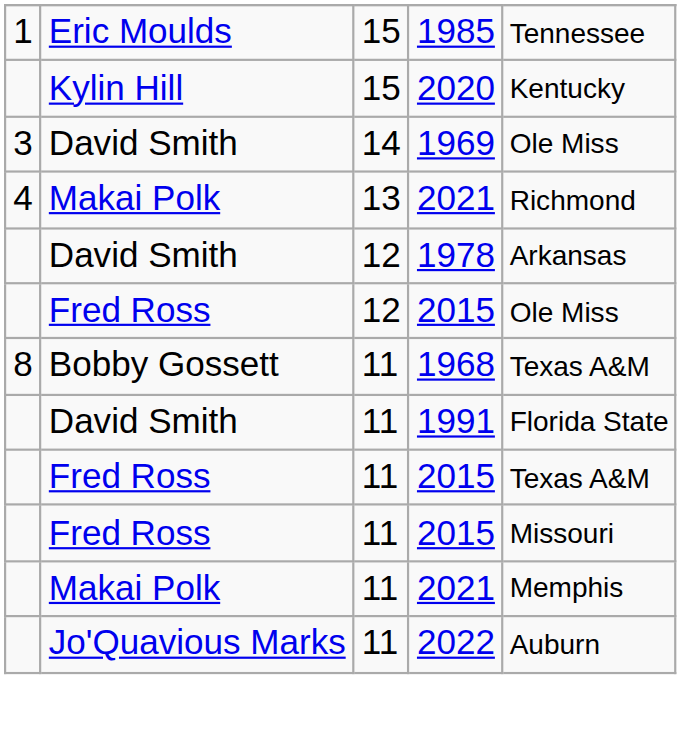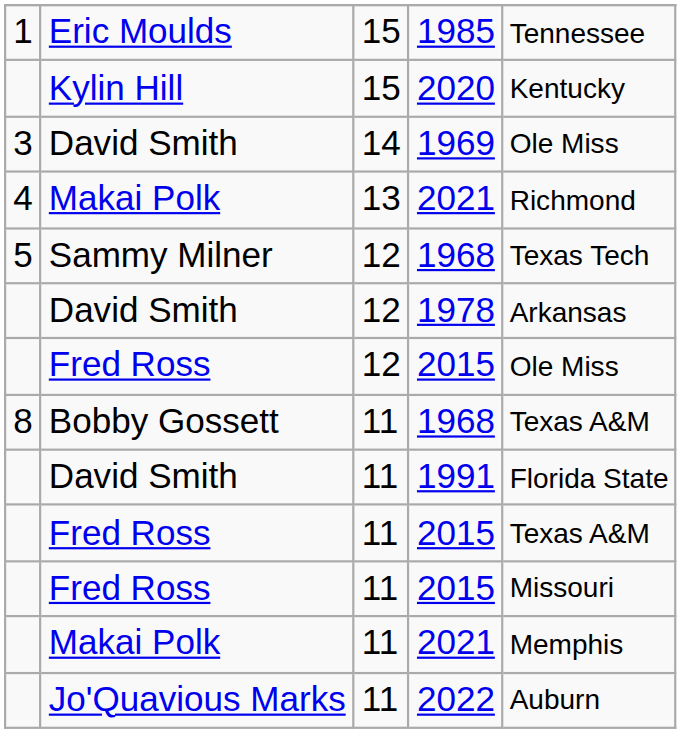 <table class="wikitable">
 <tr>
 </tr>
 <tr>
 <td>1</td>
 <td><a href='#'>Eric Moulds</a></td>
 <td>15</td>
 <td><a href='#'>1985</a></td>
 <td style="font-size:80%;">Tennessee</td>
 </tr>
 <tr>
 <td></td>
 <td><a href='#'>Kylin Hill</a></td>
 <td>15</td>
 <td><a href='#'>2020</a></td>
 <td style="font-size:80%;">Kentucky</td>
 </tr>
 <tr>
 <td>3</td>
 <td>David Smith</td>
 <td>14</td>
 <td><a href='#'>1969</a></td>
 <td style="font-size:80%;">Ole Miss</td>
 </tr>
 <tr>
 <td>4</td>
 <td><a href='#'>Makai Polk</a></td>
 <td>13</td>
 <td><a href='#'>2021</a></td>
 <td style="font-size:80%;">Richmond</td>
+</tr>
+<tr>
+<td>5</td>
+<td>Sammy Milner</td>
+<td>12</td>
+<td><a href='#'>1968</a></td>
+<td style="font-size:80%;">Texas Tech</td>
 </tr>
 <tr>
 <td></td>
 <td>David Smith</td>
 <td>12</td>
 <td><a href='#'>1978</a></td>
 <td style="font-size:80%;">Arkansas</td>
 </tr>
 <tr>
 <td></td>
 <td><a href='#'>Fred Ross</a></td>
 <td>12</td>
 <td><a href='#'>2015</a></td>
 <td style="font-size:80%;">Ole Miss</td>
 </tr>
 <tr>
 <td>8</td>
 <td>Bobby Gossett</td>
 <td>11</td>
 <td><a href='#'>1968</a></td>
 <td style="font-size:80%;">Texas A&M</td>
 </tr>
 <tr>
 <td></td>
 <td>David Smith</td>
 <td>11</td>
 <td><a href='#'>1991</a></td>
 <td style="font-size:80%;">Florida State</td>
 </tr>
 <tr>
 <td></td>
 <td><a href='#'>Fred Ross</a></td>
 <td>11</td>
 <td><a href='#'>2015</a></td>
 <td style="font-size:80%;">Texas A&M</td>
 </tr>
 <tr>
 <td></td>
 <td><a href='#'>Fred Ross</a></td>
 <td>11</td>
 <td><a href='#'>2015</a></td>
 <td style="font-size:80%;">Missouri</td>
 </tr>
 <tr>
 <td></td>
 <td><a href='#'>Makai Polk</a></td>
 <td>11</td>
 <td><a href='#'>2021</a></td>
 <td style="font-size:80%;">Memphis</td>
 </tr>
 <tr>
 <td></td>
 <td><a href='#'>Jo'Quavious Marks</a></td>
 <td>11</td>
 <td><a href='#'>2022</a></td>
 <td style="font-size:80%;">Auburn</td>
 </tr>
 </table>
